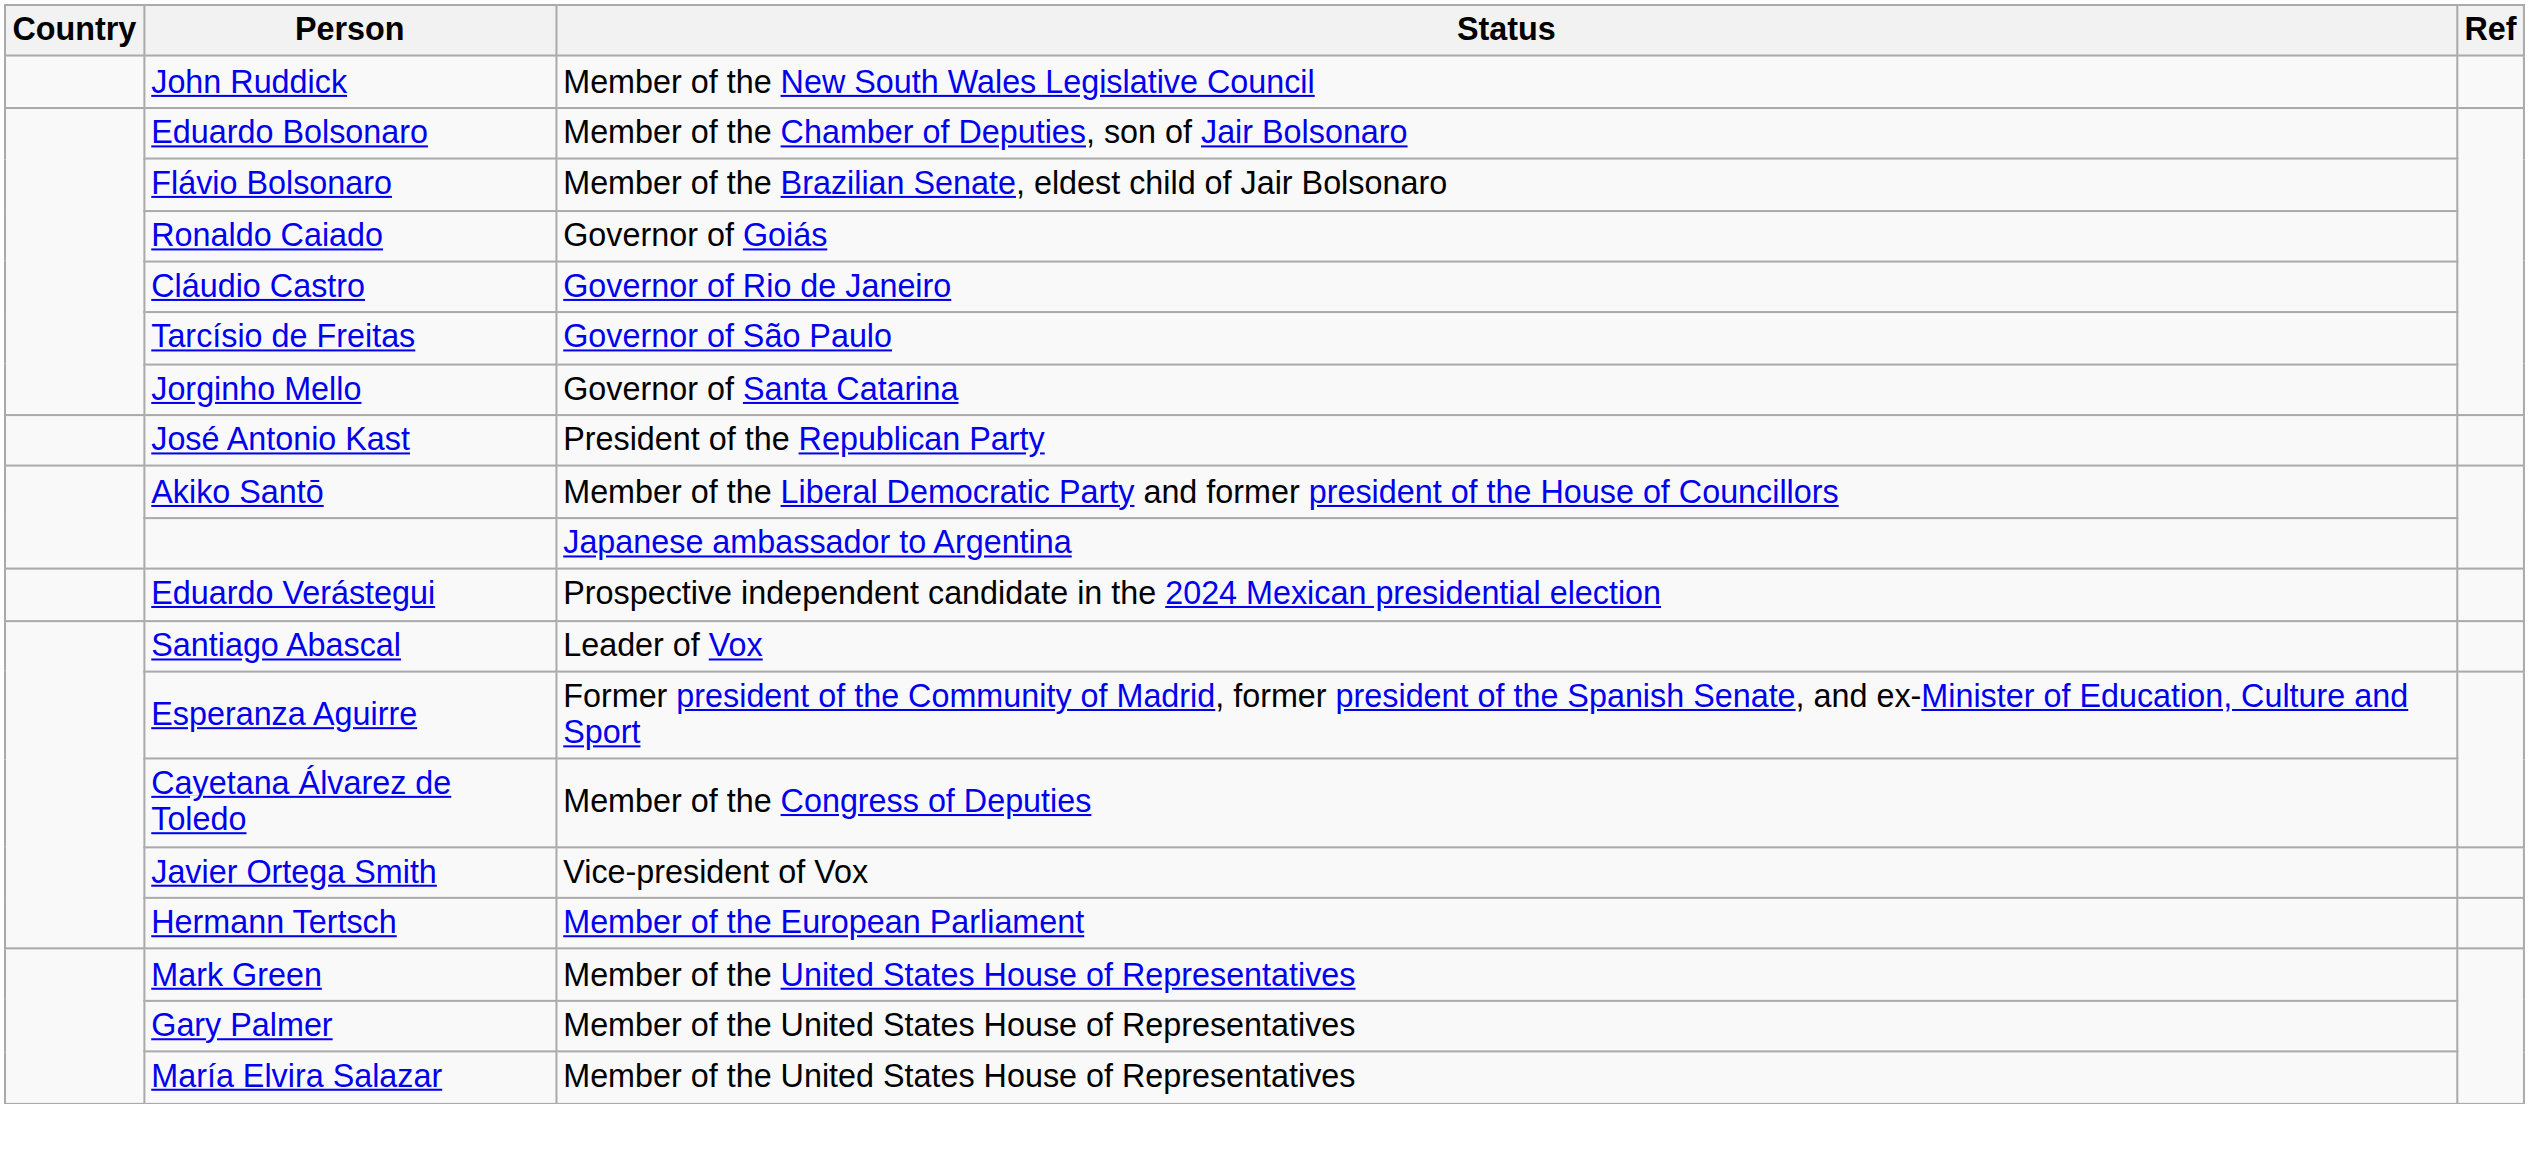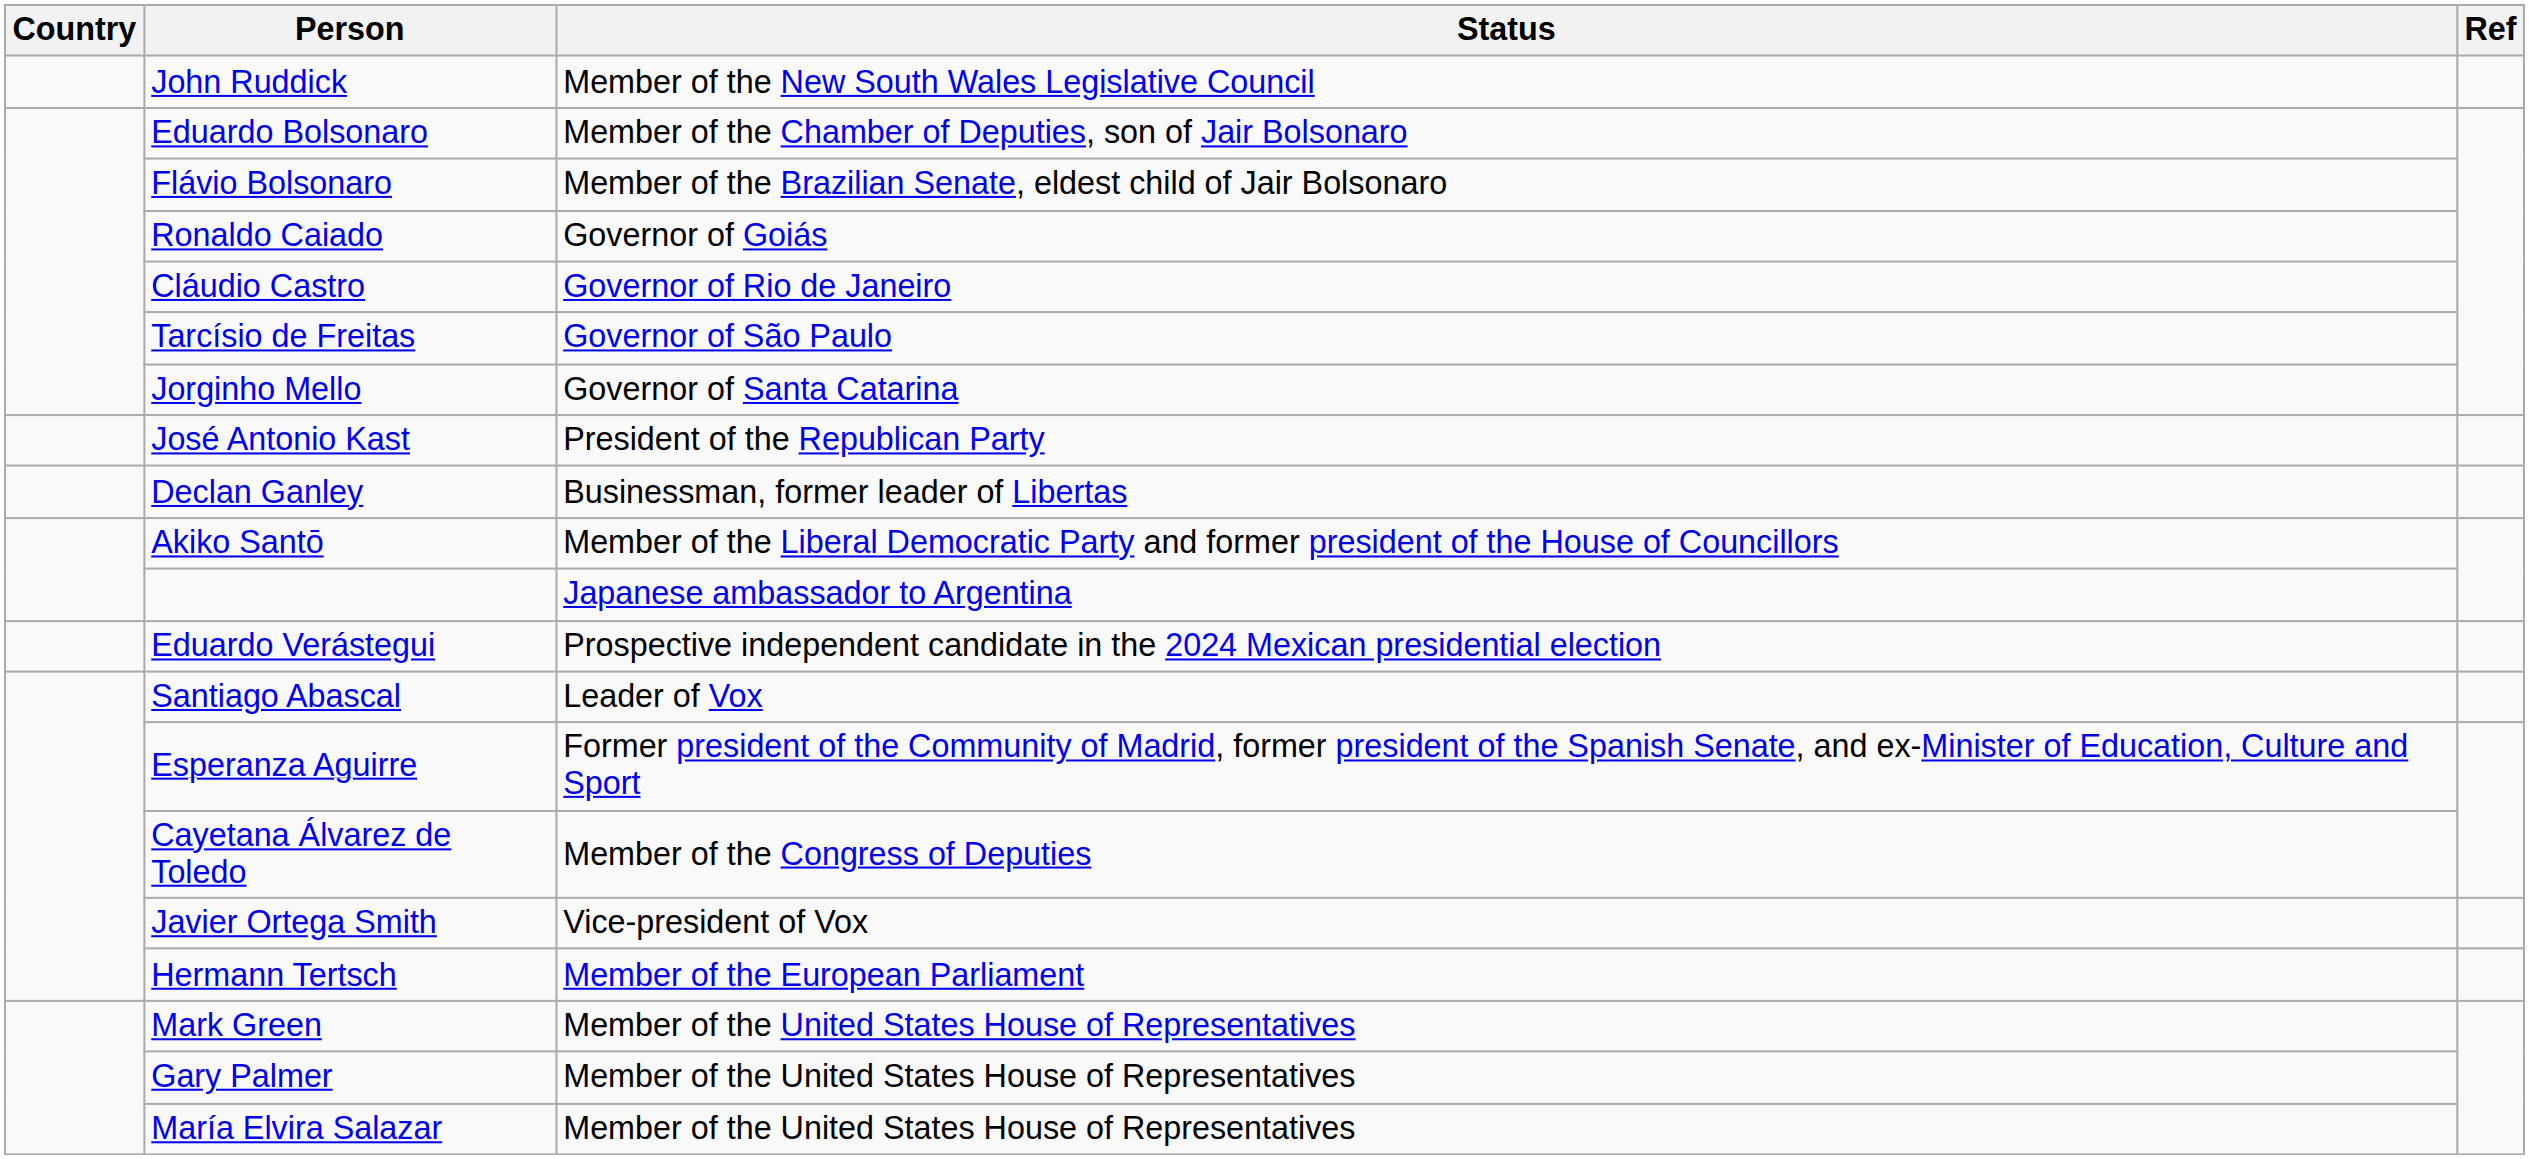 <table class="wikitable">
 <tr>
 <th>Country</th>
 <th>Person</th>
 <th>Status</th>
 <th>Ref</th>
 </tr>
 <tr>
 <td></td>
 <td><a href='#'>John Ruddick</a></td>
 <td>Member of the <a href='#'>New South Wales Legislative Council</a></td>
 <td></td>
 </tr>
 <tr>
 <td rowspan="6"></td>
 <td><a href='#'>Eduardo Bolsonaro</a></td>
 <td>Member of the <a href='#'>Chamber of Deputies</a>, son of <a href='#'>Jair Bolsonaro</a></td>
 <td rowspan="6"></td>
 </tr>
 <tr>
 <td><a href='#'>Flávio Bolsonaro</a></td>
 <td>Member of the <a href='#'>Brazilian Senate</a>, eldest child of Jair Bolsonaro</td>
 </tr>
 <tr>
 <td><a href='#'>Ronaldo Caiado</a></td>
 <td>Governor of <a href='#'>Goiás</a></td>
 </tr>
 <tr>
 <td><a href='#'>Cláudio Castro</a></td>
 <td><a href='#'>Governor of Rio de Janeiro</a></td>
 </tr>
 <tr>
 <td><a href='#'>Tarcísio de Freitas</a></td>
 <td><a href='#'>Governor of São Paulo</a></td>
 </tr>
 <tr>
 <td><a href='#'>Jorginho Mello</a></td>
 <td>Governor of <a href='#'>Santa Catarina</a></td>
 </tr>
 <tr>
 <td></td>
 <td><a href='#'>José Antonio Kast</a></td>
 <td>President of the <a href='#'>Republican Party</a></td>
+<td></td>
+</tr>
+<tr>
+<td></td>
+<td><a href='#'>Declan Ganley</a></td>
+<td>Businessman, former leader of <a href='#'>Libertas</a></td>
 <td></td>
 </tr>
 <tr>
 <td rowspan="2"></td>
 <td><a href='#'>Akiko Santō</a></td>
 <td>Member of the <a href='#'>Liberal Democratic Party</a> and former <a href='#'>president of the House of Councillors</a></td>
 <td rowspan="2"></td>
 </tr>
 <tr>
 <td></td>
 <td><a href='#'>Japanese ambassador to Argentina</a></td>
 </tr>
 <tr>
 <td></td>
 <td><a href='#'>Eduardo Verástegui</a></td>
 <td>Prospective independent candidate in the <a href='#'>2024 Mexican presidential election</a></td>
 </tr>
 <tr>
 <td rowspan="5"></td>
 <td><a href='#'>Santiago Abascal</a></td>
 <td>Leader of <a href='#'>Vox</a></td>
 <td></td>
 </tr>
 <tr>
 <td><a href='#'>Esperanza Aguirre</a></td>
 <td>Former <a href='#'>president of the Community of Madrid</a>, former <a href='#'>president of the Spanish Senate</a>, and ex-<a href='#'>Minister of Education, Culture and Sport</a></td>
 <td rowspan="2"></td>
 </tr>
 <tr>
 <td><a href='#'>Cayetana Álvarez de Toledo</a></td>
 <td>Member of the <a href='#'>Congress of Deputies</a></td>
 </tr>
 <tr>
 <td><a href='#'>Javier Ortega Smith</a></td>
 <td>Vice-president of Vox</td>
 <td></td>
 </tr>
 <tr>
 <td><a href='#'>Hermann Tertsch</a></td>
 <td><a href='#'>Member of the European Parliament</a></td>
 <td></td>
 </tr>
 <tr>
 <td rowspan="3"></td>
 <td><a href='#'>Mark Green</a></td>
 <td>Member of the <a href='#'>United States House of Representatives</a></td>
 <td rowspan="3"></td>
 </tr>
 <tr>
 <td><a href='#'>Gary Palmer</a></td>
 <td>Member of the United States House of Representatives</td>
 </tr>
 <tr>
 <td><a href='#'>María Elvira Salazar</a></td>
 <td>Member of the United States House of Representatives</td>
 </tr>
 </table>
